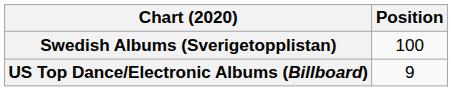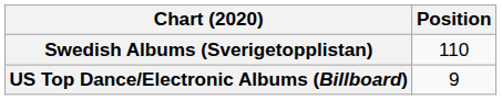 <table class="wikitable sortable plainrowheaders" style="text-align:center">
 <tr>
 <th scope="col">Chart (2020)</th>
 <th scope="col">Position</th>
 </tr>
 <tr>
 <th scope="row">Swedish Albums (Sverigetopplistan)</th>
-<td>100</td>
+<td>110</td>
 </tr>
 <tr>
 <th scope="row">US Top Dance/Electronic Albums (<em>Billboard</em>)</th>
 <td>9</td>
 </tr>
 </table>
